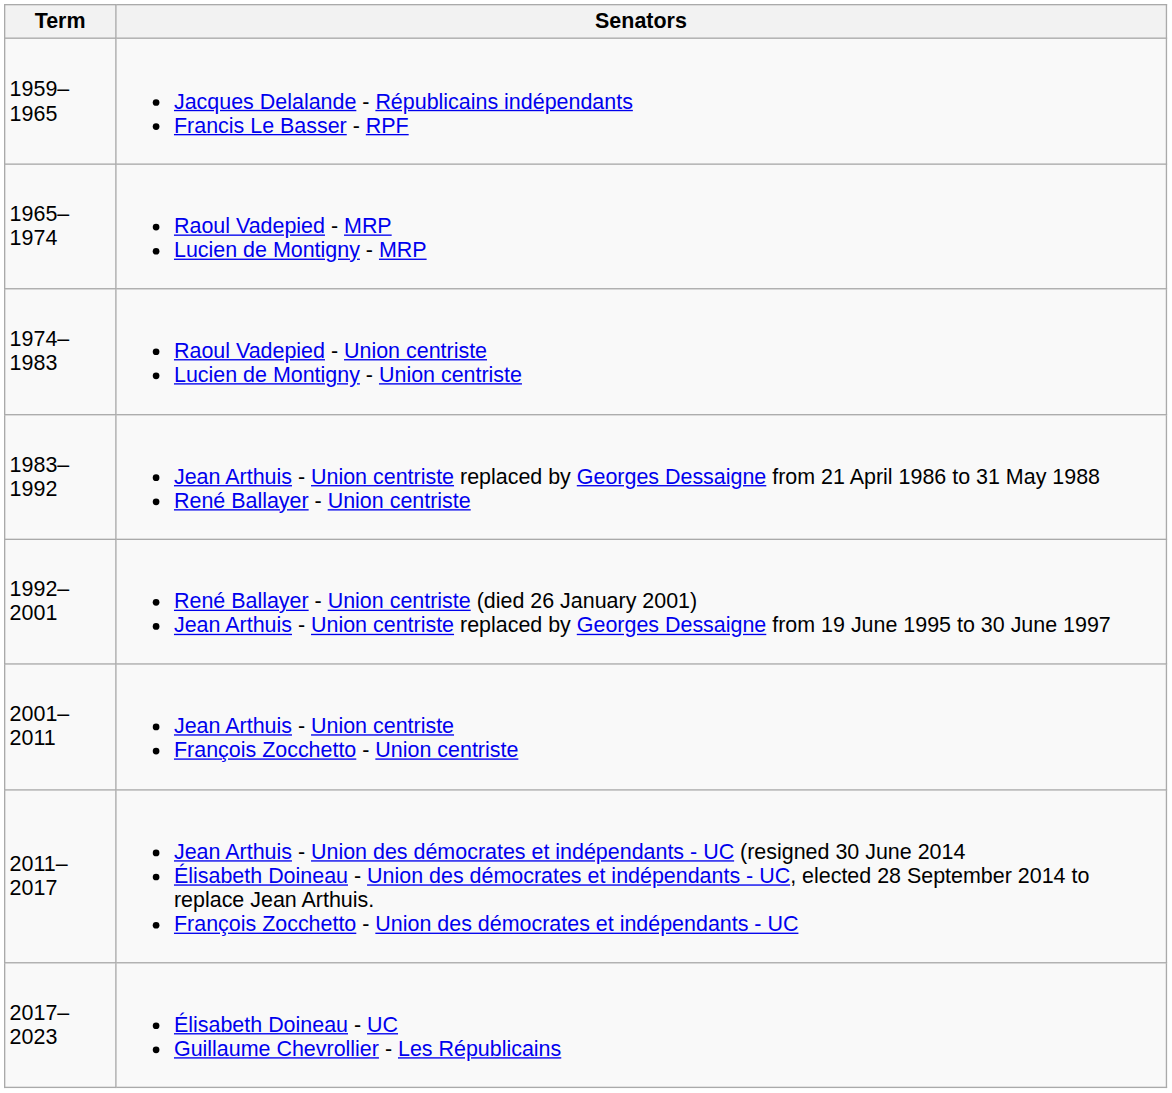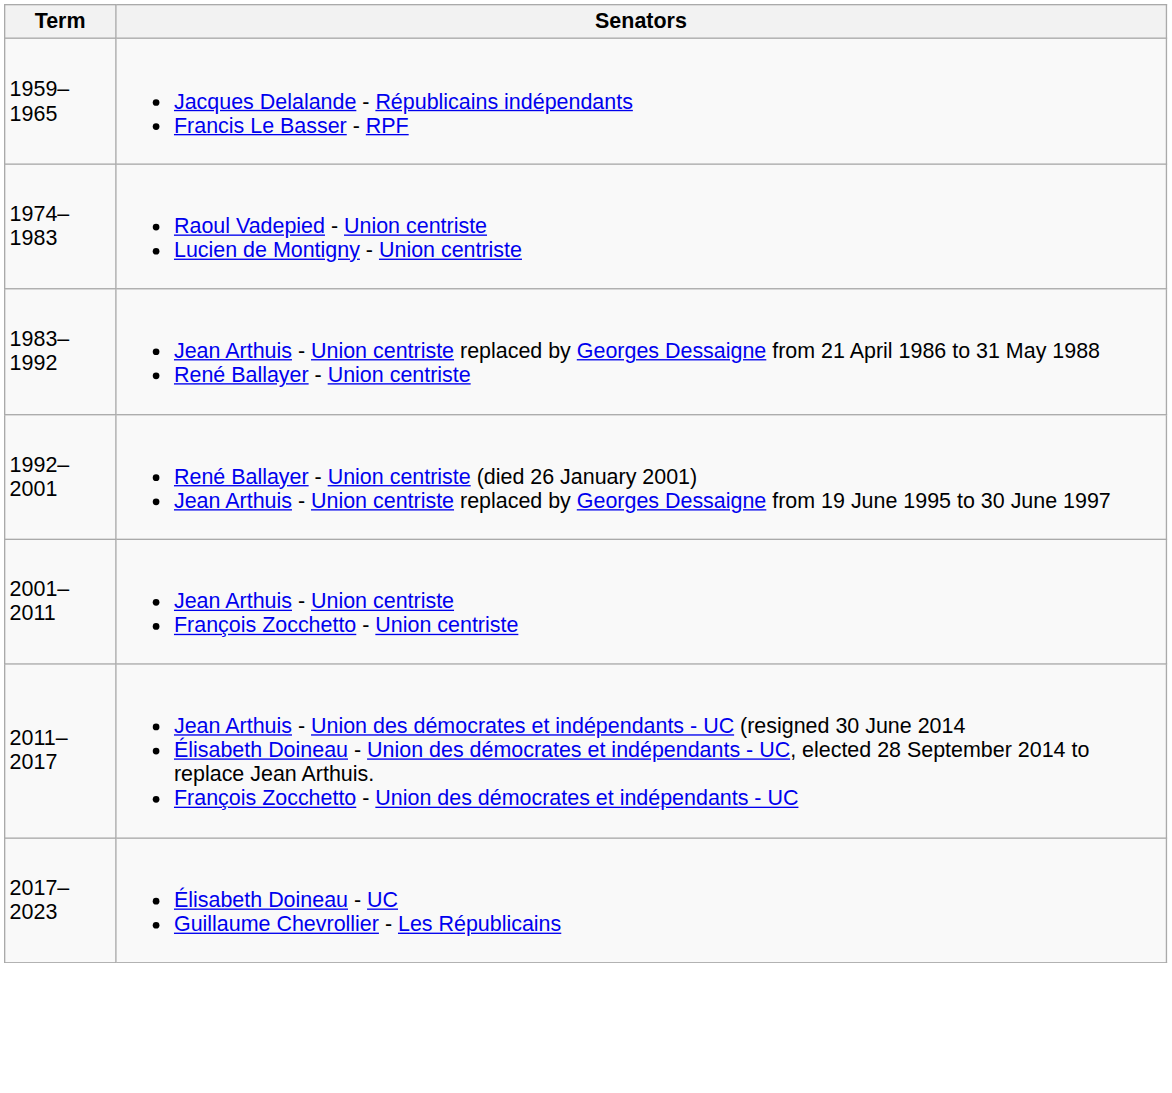 <table class=wikitable>
 <tr>
 <th>Term</th>
 <th>Senators</th>
 </tr>
 <tr>
 <td>1959–1965</td>
 <td><br><ul><li><a href='#'>Jacques Delalande</a> - <a href='#'>Républicains indépendants</a></li><li><a href='#'>Francis Le Basser</a> - <a href='#'>RPF</a></li></ul></td>
-</tr>
-<tr>
-<td>1965–1974</td>
-<td><br><ul><li><a href='#'>Raoul Vadepied</a> - <a href='#'>MRP</a></li><li><a href='#'>Lucien de Montigny</a> - <a href='#'>MRP</a></li></ul></td>
 </tr>
 <tr>
 <td>1974–1983</td>
 <td><br><ul><li><a href='#'>Raoul Vadepied</a> - <a href='#'>Union centriste</a></li><li><a href='#'>Lucien de Montigny</a> - <a href='#'>Union centriste</a></li></ul></td>
 </tr>
 <tr>
 <td>1983–1992</td>
 <td><br><ul><li><a href='#'>Jean Arthuis</a> - <a href='#'>Union centriste</a> replaced by <a href='#'>Georges Dessaigne</a> from 21 April 1986 to 31 May 1988</li><li><a href='#'>René Ballayer</a> - <a href='#'>Union centriste</a></li></ul></td>
 </tr>
 <tr>
 <td>1992–2001</td>
 <td><br><ul><li><a href='#'>René Ballayer</a> - <a href='#'>Union centriste</a> (died 26 January 2001)</li><li><a href='#'>Jean Arthuis</a> - <a href='#'>Union centriste</a> replaced by <a href='#'>Georges Dessaigne</a> from 19 June 1995 to 30 June 1997</li></ul></td>
 </tr>
 <tr>
 <td>2001–2011</td>
 <td><br><ul><li><a href='#'>Jean Arthuis</a> - <a href='#'>Union centriste</a></li><li><a href='#'>François Zocchetto</a> - <a href='#'>Union centriste</a></li></ul></td>
 </tr>
 <tr>
 <td>2011–2017</td>
 <td><br><ul><li><a href='#'>Jean Arthuis</a> - <a href='#'>Union des démocrates et indépendants - UC</a> (resigned 30 June 2014</li><li><a href='#'>Élisabeth Doineau</a> - <a href='#'>Union des démocrates et indépendants - UC</a>, elected 28 September 2014 to replace Jean Arthuis.</li><li><a href='#'>François Zocchetto</a> - <a href='#'>Union des démocrates et indépendants - UC</a></li></ul></td>
 </tr>
 <tr>
 <td>2017–2023</td>
 <td><br><ul><li><a href='#'>Élisabeth Doineau</a> - <a href='#'>UC</a></li><li><a href='#'>Guillaume Chevrollier</a> - <a href='#'>Les Républicains</a></li></ul></td>
 </tr>
 </table>
